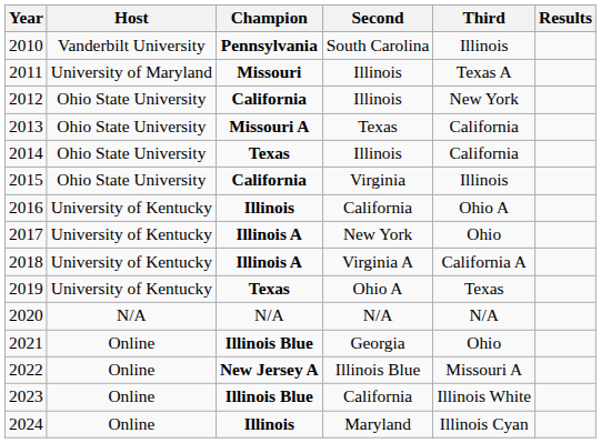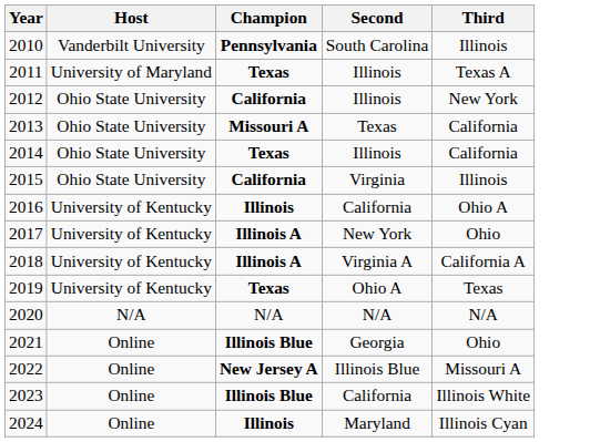 <table class="wikitable" style="text-align:center;">
 <tr>
 <th>Year</th>
 <th>Host</th>
 <th>Champion</th>
 <th>Second</th>
 <th>Third</th>
-<th>Results</th>
 </tr>
 <tr>
 <td>2010</td>
 <td>Vanderbilt University</td>
 <td><strong>Pennsylvania</strong></td>
 <td>South Carolina</td>
 <td>Illinois</td>
-<td></td>
 </tr>
 <tr>
 <td>2011</td>
 <td>University of Maryland</td>
-<td><strong>Missouri</strong></td>
+<td><strong>Texas</strong></td>
 <td>Illinois</td>
 <td>Texas A</td>
-<td></td>
 </tr>
 <tr>
 <td>2012</td>
 <td>Ohio State University</td>
 <td><strong>California</strong></td>
 <td>Illinois</td>
 <td>New York</td>
-<td></td>
 </tr>
 <tr>
 <td>2013</td>
 <td>Ohio State University</td>
 <td><strong>Missouri A</strong></td>
 <td>Texas</td>
 <td>California</td>
-<td></td>
 </tr>
 <tr>
 <td>2014</td>
 <td>Ohio State University</td>
 <td><strong>Texas</strong></td>
 <td>Illinois</td>
 <td>California</td>
-<td></td>
 </tr>
 <tr>
 <td>2015</td>
 <td>Ohio State University</td>
 <td><strong>California</strong></td>
 <td>Virginia</td>
 <td>Illinois</td>
-<td></td>
 </tr>
 <tr>
 <td>2016</td>
 <td>University of Kentucky</td>
 <td><strong>Illinois</strong></td>
 <td>California</td>
 <td>Ohio A</td>
-<td></td>
 </tr>
 <tr>
 <td>2017</td>
 <td>University of Kentucky</td>
 <td><strong>Illinois A</strong></td>
 <td>New York</td>
 <td>Ohio</td>
-<td></td>
 </tr>
 <tr>
 <td>2018</td>
 <td>University of Kentucky</td>
 <td><strong>Illinois A</strong></td>
 <td>Virginia A</td>
 <td>California A</td>
-<td></td>
 </tr>
 <tr>
 <td>2019</td>
 <td>University of Kentucky</td>
 <td><strong>Texas</strong></td>
 <td>Ohio A</td>
 <td>Texas</td>
-<td></td>
 </tr>
 <tr>
 <td>2020</td>
 <td>N/A</td>
 <td>N/A</td>
 <td>N/A</td>
 <td>N/A</td>
-<td></td>
 </tr>
 <tr>
 <td>2021</td>
 <td>Online</td>
 <td><strong>Illinois Blue</strong></td>
 <td>Georgia</td>
 <td>Ohio</td>
-<td></td>
 </tr>
 <tr>
 <td>2022</td>
 <td>Online</td>
 <td><strong>New Jersey A</strong></td>
 <td>Illinois Blue</td>
 <td>Missouri A</td>
-<td></td>
 </tr>
 <tr>
 <td>2023</td>
 <td>Online</td>
 <td><strong>Illinois Blue</strong></td>
 <td>California</td>
 <td>Illinois White</td>
-<td></td>
 </tr>
 <tr>
 <td>2024</td>
 <td>Online</td>
 <td><strong>Illinois</strong></td>
 <td>Maryland</td>
 <td>Illinois Cyan</td>
-<td></td>
 </tr>
 </table>
